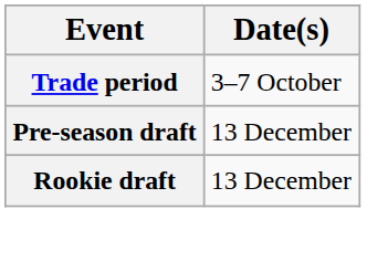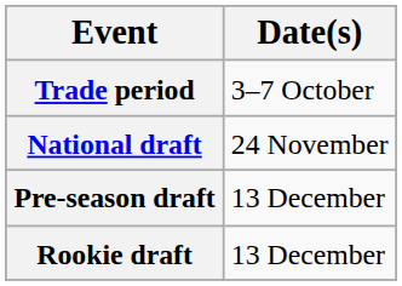 <table class="wikitable plainrowheaders">
 <tr>
 <th scope="col">Event</th>
 <th scope="col">Date(s)</th>
 </tr>
 <tr>
 <th scope="row"><small><a href='#'>Trade</a> period</small></th>
 <td><small>3–7 October</small></td>
 </tr>
 <tr>
+<th scope="row"><small><a href='#'>National draft</a></small></th>
+<td><small>24 November</small></td>
+</tr>
+<tr>
 <th scope="row"><small>Pre-season draft</small></th>
 <td><small>13 December</small></td>
 </tr>
 <tr>
 <th scope="row"><small>Rookie draft</small></th>
 <td><small>13 December</small></td>
 </tr>
 </table>
